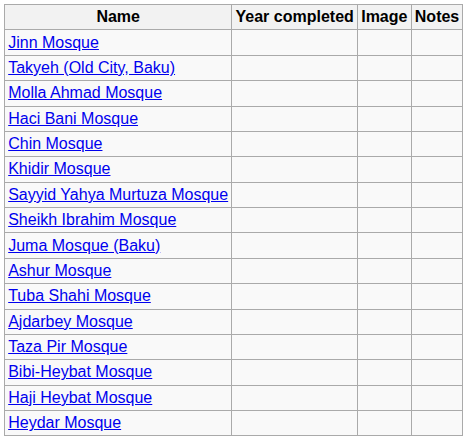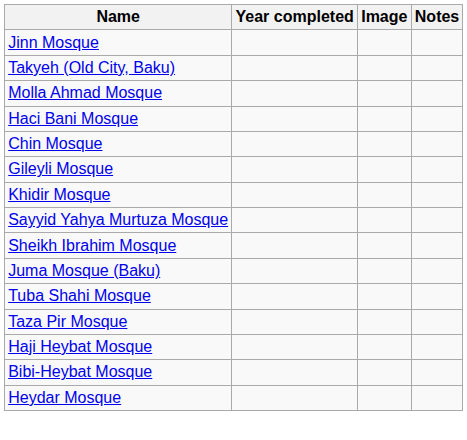 <table class="wikitable sortable">
 <tr>
 <th>Name</th>
 <th>Year completed</th>
 <th>Image</th>
 <th>Notes</th>
 </tr>
 <tr>
 <td><a href='#'>Jinn Mosque</a></td>
 <td align=center></td>
 <td></td>
 <td></td>
 </tr>
 <tr>
 <td><a href='#'>Takyeh (Old City, Baku)</a></td>
 <td align=center></td>
 <td></td>
 <td></td>
 </tr>
 <tr>
 <td><a href='#'>Molla Ahmad Mosque</a></td>
 <td align=center></td>
 <td></td>
 <td></td>
 </tr>
 <tr>
 <td><a href='#'>Haci Bani Mosque</a></td>
 <td align=center></td>
 <td></td>
 <td></td>
 </tr>
 <tr>
 <td><a href='#'>Chin Mosque</a></td>
 <td align=center></td>
 <td></td>
 <td></td>
 </tr>
 <tr>
+<td><a href='#'>Gileyli Mosque</a></td>
+<td align=center></td>
+<td></td>
+<td></td>
+</tr>
+<tr>
 <td><a href='#'>Khidir Mosque</a></td>
 <td align=center></td>
 <td></td>
 <td></td>
 </tr>
 <tr>
 <td><a href='#'>Sayyid Yahya Murtuza Mosque</a></td>
 <td align=center></td>
 <td></td>
 <td></td>
 </tr>
 <tr>
 <td><a href='#'>Sheikh Ibrahim Mosque</a></td>
 <td align=center></td>
 <td></td>
 <td></td>
 </tr>
 <tr>
 <td><a href='#'>Juma Mosque (Baku)</a></td>
 <td align=center></td>
 <td></td>
 <td></td>
 </tr>
 <tr>
-<td><a href='#'>Ashur Mosque</a></td>
-<td align=center></td>
-<td></td>
-<td></td>
-</tr>
-<tr>
 <td><a href='#'>Tuba Shahi Mosque</a></td>
-<td align=center></td>
-<td></td>
-<td></td>
-</tr>
-<tr>
-<td><a href='#'>Ajdarbey Mosque</a></td>
 <td align=center></td>
 <td></td>
 <td></td>
 </tr>
 <tr>
 <td><a href='#'>Taza Pir Mosque</a></td>
 <td align=center></td>
 <td></td>
 <td></td>
 </tr>
 <tr>
-<td><a href='#'>Bibi-Heybat Mosque</a></td>
+<td><a href='#'>Haji Heybat Mosque</a></td>
 <td align=center></td>
 <td></td>
 <td></td>
 </tr>
 <tr>
-<td><a href='#'>Haji Heybat Mosque</a></td>
+<td><a href='#'>Bibi-Heybat Mosque</a></td>
 <td align=center></td>
 <td></td>
 <td></td>
 </tr>
 <tr>
 <td><a href='#'>Heydar Mosque</a></td>
 <td align=center></td>
 <td></td>
 <td></td>
 </tr>
 </table>
